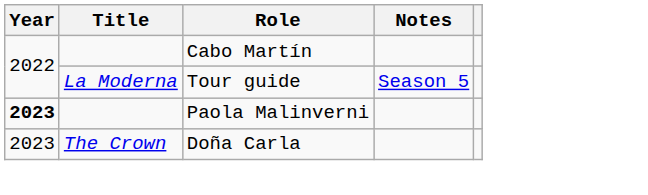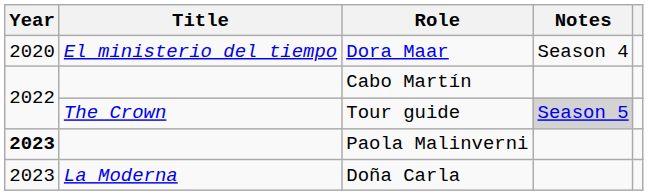 <table class="wikitable sortable">
 <tr>
 <th>Year</th>
 <th>Title</th>
 <th>Role</th>
 <th class = "unsortable">Notes</th>
 <th class = "unsortable"></th>
 </tr>
 <tr>
+<td align = "center">2020</td>
+<td><em><a href='#'>El ministerio del tiempo</a></em></td>
+<td><a href='#'>Dora Maar</a></td>
+<td>Season 4</td>
+<td align = "center"></td>
+</tr>
+<tr>
 <td rowspan = "2" align = "center">2022</td>
 <td><em></em></td>
 <td>Cabo Martín</td>
 <td></td>
 <td align = "center"></td>
 </tr>
 <tr>
-<td><em><a href='#'>La Moderna</a></em></td>
+<td><em><a href='#'>The Crown</a></em></td>
 <td>Tour guide</td>
-<td><a href='#'>Season 5</a></td>
+<td style="background: lightgrey;"><a href='#'>Season 5</a></td>
 <td align = "center"></td>
 </tr>
 <tr>
 <td align = "center"><strong>2023</strong></td>
 <td><em></em></td>
 <td>Paola Malinverni</td>
 <td></td>
 <td align = "center"></td>
 </tr>
 <tr>
 <td align = "center">2023</td>
-<td><em><a href='#'>The Crown</a></em></td>
+<td><em><a href='#'>La Moderna</a></em></td>
 <td>Doña Carla</td>
 <td></td>
 <td align = "center"></td>
 </tr>
 </table>
